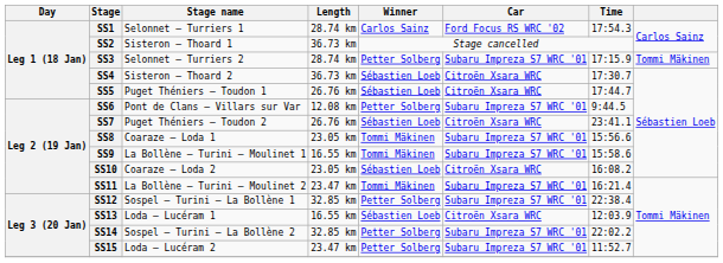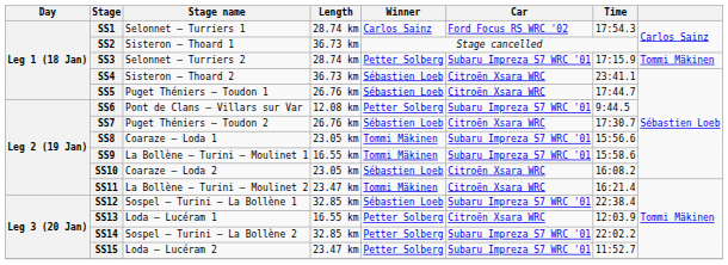 <table class="wikitable" style="font-size: 85%;">
 <tr>
 <th>Day</th>
 <th>Stage</th>
 <th>Stage name</th>
 <th>Length</th>
 <th>Winner</th>
 <th>Car</th>
 <th>Time</th>
 <th></th>
 </tr>
 <tr>
 <th rowspan="5">Leg 1 (18 Jan)</th>
 <th>SS1</th>
 <td>Selonnet — Turriers 1</td>
 <td align="center">28.74 km</td>
 <td> <a href='#'>Carlos Sainz</a></td>
 <td><a href='#'>Ford Focus RS WRC '02</a></td>
 <td>17:54.3</td>
 <td rowspan="2"> <a href='#'>Carlos Sainz</a></td>
 </tr>
 <tr>
 <th>SS2</th>
 <td>Sisteron — Thoard 1</td>
 <td align="center">36.73 km</td>
 <td colspan="3" align="center"><em>Stage cancelled</em></td>
 </tr>
 <tr>
 <th>SS3</th>
 <td>Selonnet — Turriers 2</td>
 <td align="center">28.74 km</td>
 <td> <a href='#'>Petter Solberg</a></td>
 <td><a href='#'>Subaru Impreza S7 WRC '01</a></td>
 <td>17:15.9</td>
 <td rowspan="1"> <a href='#'>Tommi Mäkinen</a></td>
 </tr>
 <tr>
 <th>SS4</th>
 <td>Sisteron — Thoard 2</td>
 <td align="center">36.73 km</td>
 <td> <a href='#'>Sébastien Loeb</a></td>
 <td><a href='#'>Citroën Xsara WRC</a></td>
-<td>17:30.7</td>
+<td>23:41.1</td>
 <td rowspan="7"> <a href='#'>Sébastien Loeb</a></td>
 </tr>
 <tr>
 <th>SS5</th>
 <td>Puget Théniers — Toudon 1</td>
 <td align="center">26.76 km</td>
 <td> <a href='#'>Sébastien Loeb</a></td>
 <td><a href='#'>Citroën Xsara WRC</a></td>
 <td>17:44.7</td>
 </tr>
 <tr>
 <th rowspan="6">Leg 2 (19 Jan)</th>
 <th>SS6</th>
 <td>Pont de Clans — Villars sur Var</td>
 <td align="center">12.08 km</td>
 <td> <a href='#'>Petter Solberg</a></td>
 <td><a href='#'>Subaru Impreza S7 WRC '01</a></td>
 <td>9:44.5</td>
 </tr>
 <tr>
 <th>SS7</th>
 <td>Puget Théniers — Toudon 2</td>
 <td align="center">26.76 km</td>
 <td> <a href='#'>Sébastien Loeb</a></td>
 <td><a href='#'>Citroën Xsara WRC</a></td>
-<td>23:41.1</td>
+<td>17:30.7</td>
 </tr>
 <tr>
 <th>SS8</th>
 <td>Coaraze — Loda 1</td>
 <td align="center">23.05 km</td>
 <td> <a href='#'>Tommi Mäkinen</a></td>
 <td><a href='#'>Subaru Impreza S7 WRC '01</a></td>
 <td>15:56.6</td>
 </tr>
 <tr>
 <th>SS9</th>
 <td>La Bollène — Turini — Moulinet 1</td>
 <td align="center">16.55 km</td>
 <td> <a href='#'>Tommi Mäkinen</a></td>
 <td><a href='#'>Subaru Impreza S7 WRC '01</a></td>
 <td>15:58.6</td>
 </tr>
 <tr>
 <th>SS10</th>
 <td>Coaraze — Loda 2</td>
 <td align="center">23.05 km</td>
 <td> <a href='#'>Sébastien Loeb</a></td>
 <td><a href='#'>Citroën Xsara WRC</a></td>
 <td>16:08.2</td>
 </tr>
 <tr>
 <th>SS11</th>
 <td>La Bollène — Turini — Moulinet 2</td>
 <td align="center">23.47 km</td>
 <td> <a href='#'>Tommi Mäkinen</a></td>
-<td><a href='#'>Subaru Impreza S7 WRC '01</a></td>
+<td><a href='#'>Citroën Xsara WRC</a></td>
 <td>16:21.4</td>
 <td rowspan="5"> <a href='#'>Tommi Mäkinen</a></td>
 </tr>
 <tr>
 <th rowspan="4">Leg 3 (20 Jan)</th>
 <th>SS12</th>
 <td>Sospel — Turini — La Bollène 1</td>
 <td align="center">32.85 km</td>
-<td> <a href='#'>Petter Solberg</a></td>
+<td> <a href='#'>Sébastien Loeb</a></td>
 <td><a href='#'>Subaru Impreza S7 WRC '01</a></td>
 <td>22:38.4</td>
 </tr>
 <tr>
 <th>SS13</th>
 <td>Loda — Lucéram 1</td>
 <td align="center">16.55 km</td>
-<td> <a href='#'>Sébastien Loeb</a></td>
+<td> <a href='#'>Petter Solberg</a></td>
 <td><a href='#'>Citroën Xsara WRC</a></td>
 <td>12:03.9</td>
 </tr>
 <tr>
 <th>SS14</th>
 <td>Sospel — Turini — La Bollène 2</td>
 <td align="center">32.85 km</td>
 <td> <a href='#'>Petter Solberg</a></td>
 <td><a href='#'>Subaru Impreza S7 WRC '01</a></td>
 <td>22:02.2</td>
 </tr>
 <tr>
 <th>SS15</th>
 <td>Loda — Lucéram 2</td>
 <td align="center">23.47 km</td>
 <td> <a href='#'>Petter Solberg</a></td>
 <td><a href='#'>Subaru Impreza S7 WRC '01</a></td>
 <td>11:52.7</td>
 </tr>
 <tr>
 </tr>
 </table>
